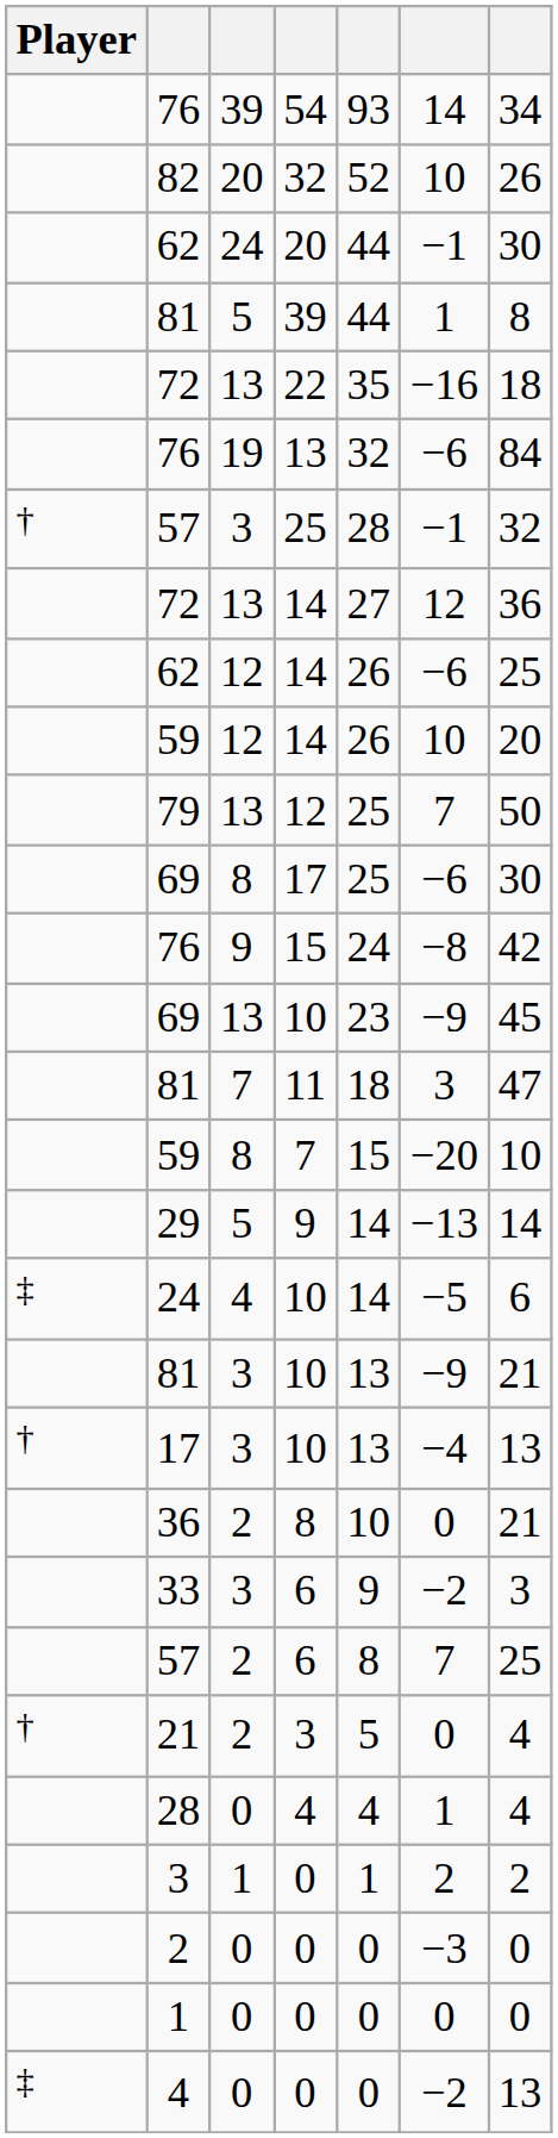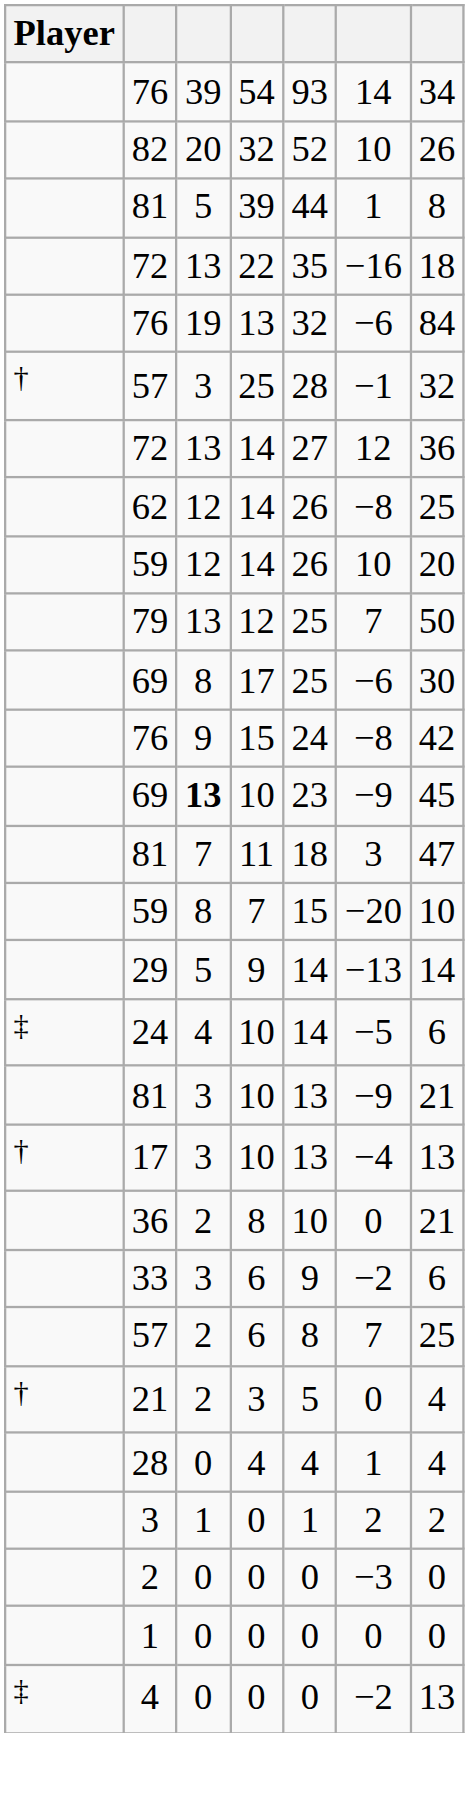 <table class="wikitable sortable" style="text-align:center;">
 <tr>
 <th>Player</th>
 <th></th>
 <th></th>
 <th></th>
 <th></th>
 <th data-sort-type="number"></th>
 <th></th>
 </tr>
 <tr>
 <td style="text-align:left;"></td>
 <td>76</td>
 <td>39</td>
 <td>54</td>
 <td>93</td>
 <td>14</td>
 <td>34</td>
 </tr>
 <tr>
 <td style="text-align:left;"></td>
 <td>82</td>
 <td>20</td>
 <td>32</td>
 <td>52</td>
 <td>10</td>
 <td>26</td>
-</tr>
-<tr>
-<td style="text-align:left;"></td>
-<td>62</td>
-<td>24</td>
-<td>20</td>
-<td>44</td>
-<td>−1</td>
-<td>30</td>
 </tr>
 <tr>
 <td style="text-align:left;"></td>
 <td>81</td>
 <td>5</td>
 <td>39</td>
 <td>44</td>
 <td>1</td>
 <td>8</td>
 </tr>
 <tr>
 <td style="text-align:left;"></td>
 <td>72</td>
 <td>13</td>
 <td>22</td>
 <td>35</td>
 <td>−16</td>
 <td>18</td>
 </tr>
 <tr>
 <td style="text-align:left;"></td>
 <td>76</td>
 <td>19</td>
 <td>13</td>
 <td>32</td>
 <td>−6</td>
 <td>84</td>
 </tr>
 <tr>
 <td style="text-align:left;"><sup>†</sup></td>
 <td>57</td>
 <td>3</td>
 <td>25</td>
 <td>28</td>
 <td>−1</td>
 <td>32</td>
 </tr>
 <tr>
 <td style="text-align:left;"></td>
 <td>72</td>
 <td>13</td>
 <td>14</td>
 <td>27</td>
 <td>12</td>
 <td>36</td>
 </tr>
 <tr>
 <td style="text-align:left;"></td>
 <td>62</td>
 <td>12</td>
 <td>14</td>
 <td>26</td>
-<td>−6</td>
+<td>−8</td>
 <td>25</td>
 </tr>
 <tr>
 <td style="text-align:left;"></td>
 <td>59</td>
 <td>12</td>
 <td>14</td>
 <td>26</td>
 <td>10</td>
 <td>20</td>
 </tr>
 <tr>
 <td style="text-align:left;"></td>
 <td>79</td>
 <td>13</td>
 <td>12</td>
 <td>25</td>
 <td>7</td>
 <td>50</td>
 </tr>
 <tr>
 <td style="text-align:left;"></td>
 <td>69</td>
 <td>8</td>
 <td>17</td>
 <td>25</td>
 <td>−6</td>
 <td>30</td>
 </tr>
 <tr>
 <td style="text-align:left;"></td>
 <td>76</td>
 <td>9</td>
 <td>15</td>
 <td>24</td>
 <td>−8</td>
 <td>42</td>
 </tr>
 <tr>
 <td style="text-align:left;"></td>
 <td>69</td>
-<td>13</td>
+<td><strong>13</strong></td>
 <td>10</td>
 <td>23</td>
 <td>−9</td>
 <td>45</td>
 </tr>
 <tr>
 <td style="text-align:left;"></td>
 <td>81</td>
 <td>7</td>
 <td>11</td>
 <td>18</td>
 <td>3</td>
 <td>47</td>
 </tr>
 <tr>
 <td style="text-align:left;"></td>
 <td>59</td>
 <td>8</td>
 <td>7</td>
 <td>15</td>
 <td>−20</td>
 <td>10</td>
 </tr>
 <tr>
 <td style="text-align:left;"></td>
 <td>29</td>
 <td>5</td>
 <td>9</td>
 <td>14</td>
 <td>−13</td>
 <td>14</td>
 </tr>
 <tr>
 <td style="text-align:left;"><sup>‡</sup></td>
 <td>24</td>
 <td>4</td>
 <td>10</td>
 <td>14</td>
 <td>−5</td>
 <td>6</td>
 </tr>
 <tr>
 <td style="text-align:left;"></td>
 <td>81</td>
 <td>3</td>
 <td>10</td>
 <td>13</td>
 <td>−9</td>
 <td>21</td>
 </tr>
 <tr>
 <td style="text-align:left;"><sup>†</sup></td>
 <td>17</td>
 <td>3</td>
 <td>10</td>
 <td>13</td>
 <td>−4</td>
 <td>13</td>
 </tr>
 <tr>
 <td style="text-align:left;"></td>
 <td>36</td>
 <td>2</td>
 <td>8</td>
 <td>10</td>
 <td>0</td>
 <td>21</td>
 </tr>
 <tr>
 <td style="text-align:left;"></td>
 <td>33</td>
 <td>3</td>
 <td>6</td>
 <td>9</td>
 <td>−2</td>
-<td>3</td>
+<td>6</td>
 </tr>
 <tr>
 <td style="text-align:left;"></td>
 <td>57</td>
 <td>2</td>
 <td>6</td>
 <td>8</td>
 <td>7</td>
 <td>25</td>
 </tr>
 <tr>
 <td style="text-align:left;"><sup>†</sup></td>
 <td>21</td>
 <td>2</td>
 <td>3</td>
 <td>5</td>
 <td>0</td>
 <td>4</td>
 </tr>
 <tr>
 <td style="text-align:left;"></td>
 <td>28</td>
 <td>0</td>
 <td>4</td>
 <td>4</td>
 <td>1</td>
 <td>4</td>
 </tr>
 <tr>
 <td style="text-align:left;"></td>
 <td>3</td>
 <td>1</td>
 <td>0</td>
 <td>1</td>
 <td>2</td>
 <td>2</td>
 </tr>
 <tr>
 <td style="text-align:left;"></td>
 <td>2</td>
 <td>0</td>
 <td>0</td>
 <td>0</td>
 <td>−3</td>
 <td>0</td>
 </tr>
 <tr>
 <td style="text-align:left;"></td>
 <td>1</td>
 <td>0</td>
 <td>0</td>
 <td>0</td>
 <td>0</td>
 <td>0</td>
 </tr>
 <tr>
 <td style="text-align:left;"><sup>‡</sup></td>
 <td>4</td>
 <td>0</td>
 <td>0</td>
 <td>0</td>
 <td>−2</td>
 <td>13</td>
 </tr>
 </table>
